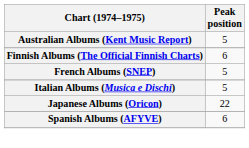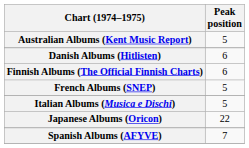 <table class="wikitable sortable plainrowheaders">
 <tr>
 <th scope="col">Chart (1974–1975)</th>
 <th scope="col">Peak<br>position</th>
 </tr>
 <tr>
 <th scope="row">Australian Albums (<a href='#'>Kent Music Report</a>)</th>
 <td align="center">5</td>
 </tr>
 <tr>
 </tr>
 <tr>
+</tr>
+<tr>
+<th scope="row">Danish Albums (<a href='#'>Hitlisten</a>)</th>
+<td align="center">6</td>
 </tr>
 <tr>
 <th scope="row">Finnish Albums (<a href='#'>The Official Finnish Charts</a>)</th>
 <td align="center">6</td>
 </tr>
 <tr>
 <th scope="row">French Albums (<a href='#'>SNEP</a>)</th>
 <td align="center">5</td>
 </tr>
 <tr>
 </tr>
 <tr>
 <th scope="row">Italian Albums (<em><a href='#'>Musica e Dischi</a></em>)</th>
 <td align="center">5</td>
 </tr>
 <tr>
 <th scope="row">Japanese Albums (<a href='#'>Oricon</a>)</th>
 <td align="center">22</td>
 </tr>
 <tr>
 </tr>
 <tr>
 </tr>
 <tr>
 <th scope="row">Spanish Albums (<a href='#'>AFYVE</a>)</th>
-<td align="center">6</td>
+<td align="center">7</td>
 </tr>
 <tr>
 </tr>
 <tr>
 </tr>
 </table>
